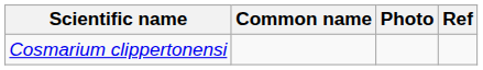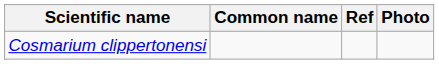 <table class="wikitable">
 <tr>
 <th>Scientific name</th>
 <th>Common name</th>
+<th>Ref</th>
 <th>Photo</th>
-<th>Ref</th>
 </tr>
 <tr>
 <td><em><a href='#'>Cosmarium clippertonensi</a></em></td>
 <td></td>
 <td></td>
 <td></td>
 </tr>
 </table>
